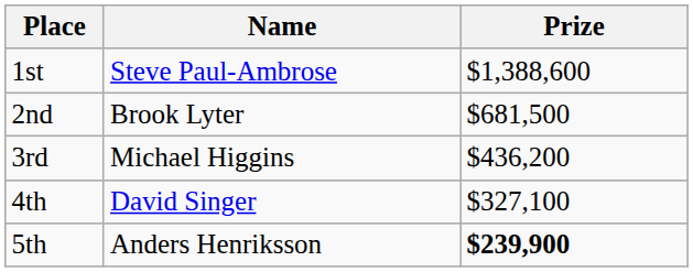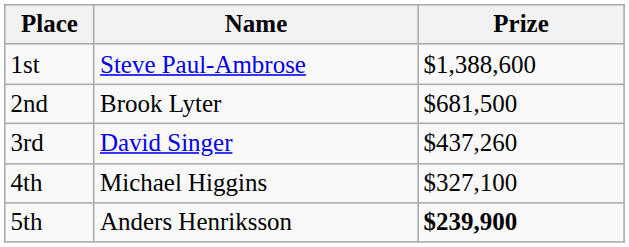 <table class="wikitable">
 <tr>
 <th width="50">Place</th>
 <th width="200">Name</th>
 <th width="125">Prize</th>
 </tr>
 <tr>
 <td>1st</td>
 <td><a href='#'>Steve Paul-Ambrose</a></td>
 <td>$1,388,600</td>
 </tr>
 <tr>
 <td>2nd</td>
 <td>Brook Lyter</td>
 <td>$681,500</td>
 </tr>
 <tr>
 <td>3rd</td>
-<td>Michael Higgins</td>
-<td>$436,200</td>
+<td><a href='#'>David Singer</a></td>
+<td>$437,260</td>
 </tr>
 <tr>
 <td>4th</td>
-<td><a href='#'>David Singer</a></td>
+<td>Michael Higgins</td>
 <td>$327,100</td>
 </tr>
 <tr>
 <td>5th</td>
 <td>Anders Henriksson</td>
 <td><strong>$239,900</strong></td>
 </tr>
 </table>
